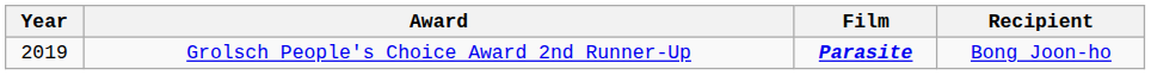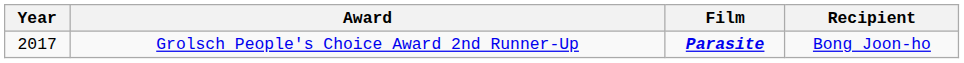 <table class="wikitable mw-collapsible mw-collapsed" style="text-align:center; width:60%;">
 <tr>
 <th>Year</th>
 <th>Award</th>
 <th>Film</th>
 <th>Recipient</th>
 </tr>
 <tr>
-<td>2019</td>
+<td>2017</td>
 <td><a href='#'>Grolsch People's Choice Award 2nd Runner-Up</a></td>
 <td><strong><em><a href='#'>Parasite</a></em></strong></td>
 <td><a href='#'>Bong Joon-ho</a></td>
 </tr>
 </table>
